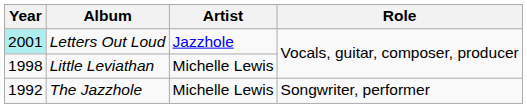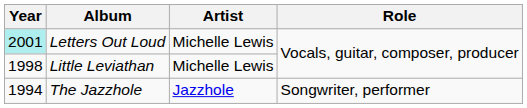 <table class="wikitable">
 <tr>
 <th>Year</th>
 <th>Album</th>
 <th>Artist</th>
 <th>Role</th>
 </tr>
 <tr>
 <td style="background: paleturquoise;">2001</td>
 <td><em>Letters Out Loud</em></td>
-<td><a href='#'>Jazzhole</a></td>
+<td>Michelle Lewis</td>
 <td rowspan="2">Vocals, guitar, composer, producer</td>
 </tr>
 <tr>
 <td>1998</td>
 <td><em>Little Leviathan</em></td>
 <td>Michelle Lewis</td>
 </tr>
 <tr>
-<td>1992</td>
+<td>1994</td>
 <td><em>The Jazzhole</em></td>
-<td>Michelle Lewis</td>
+<td><a href='#'>Jazzhole</a></td>
 <td>Songwriter, performer</td>
 </tr>
 </table>
